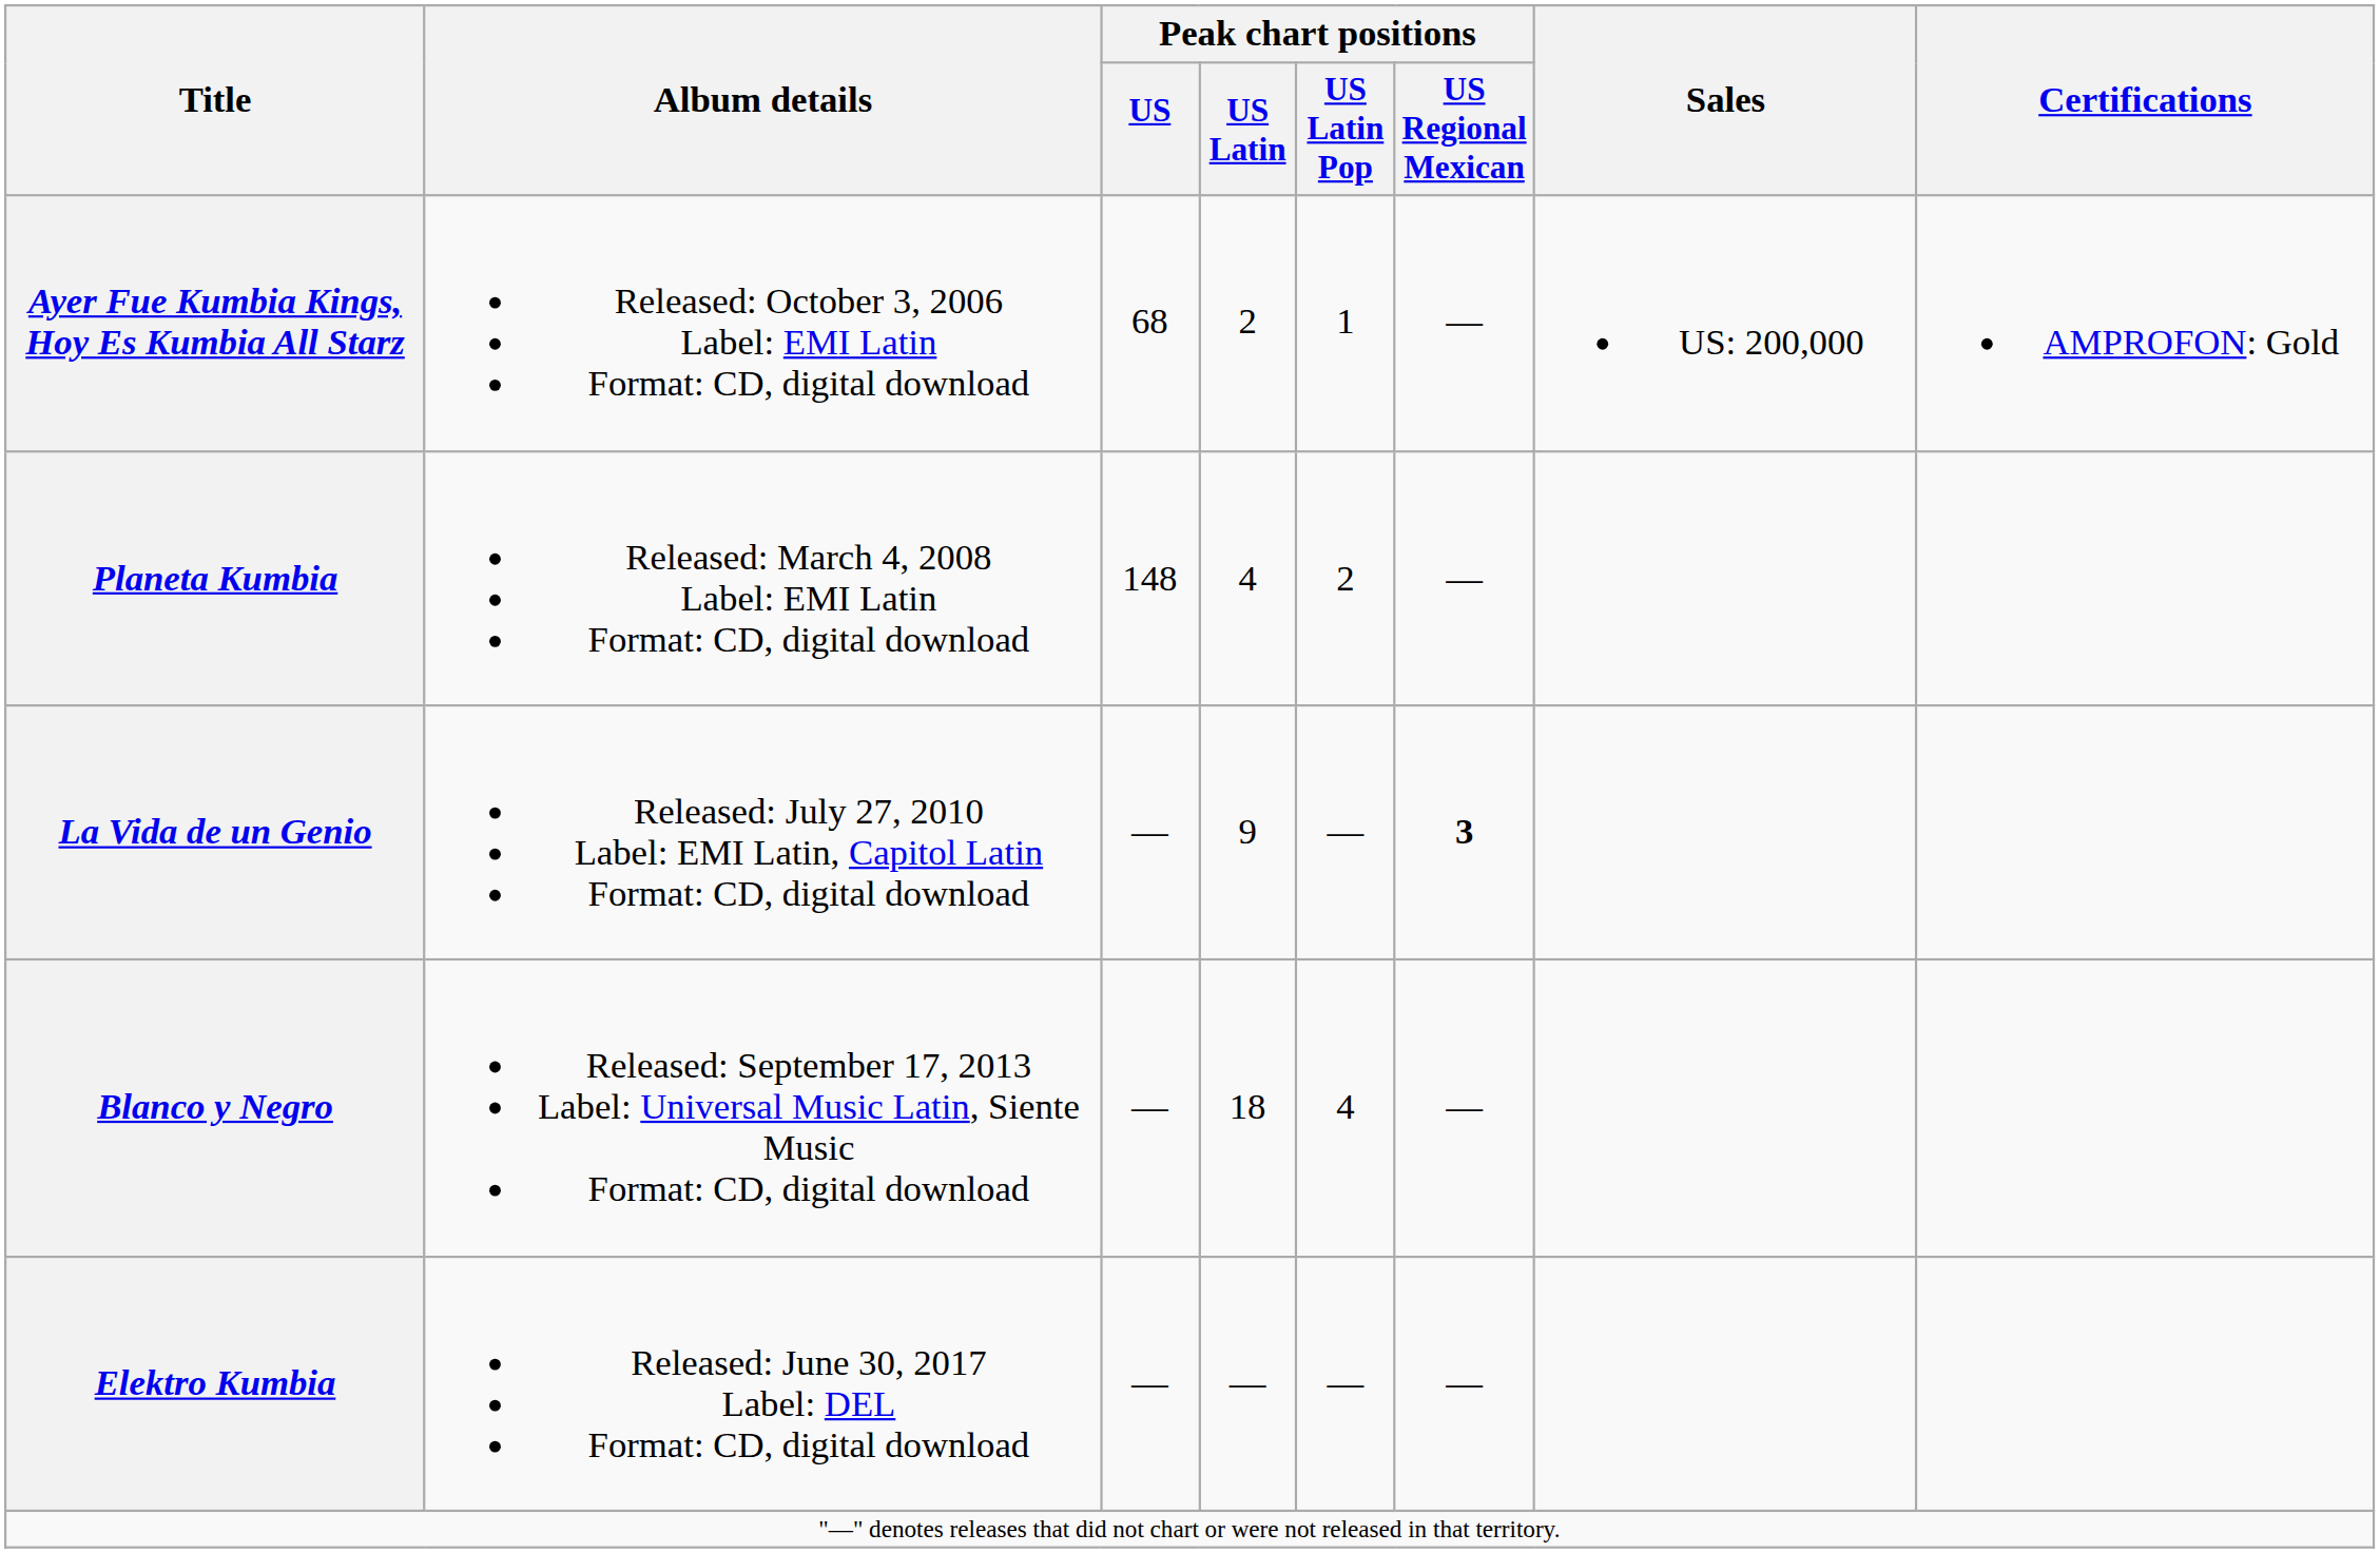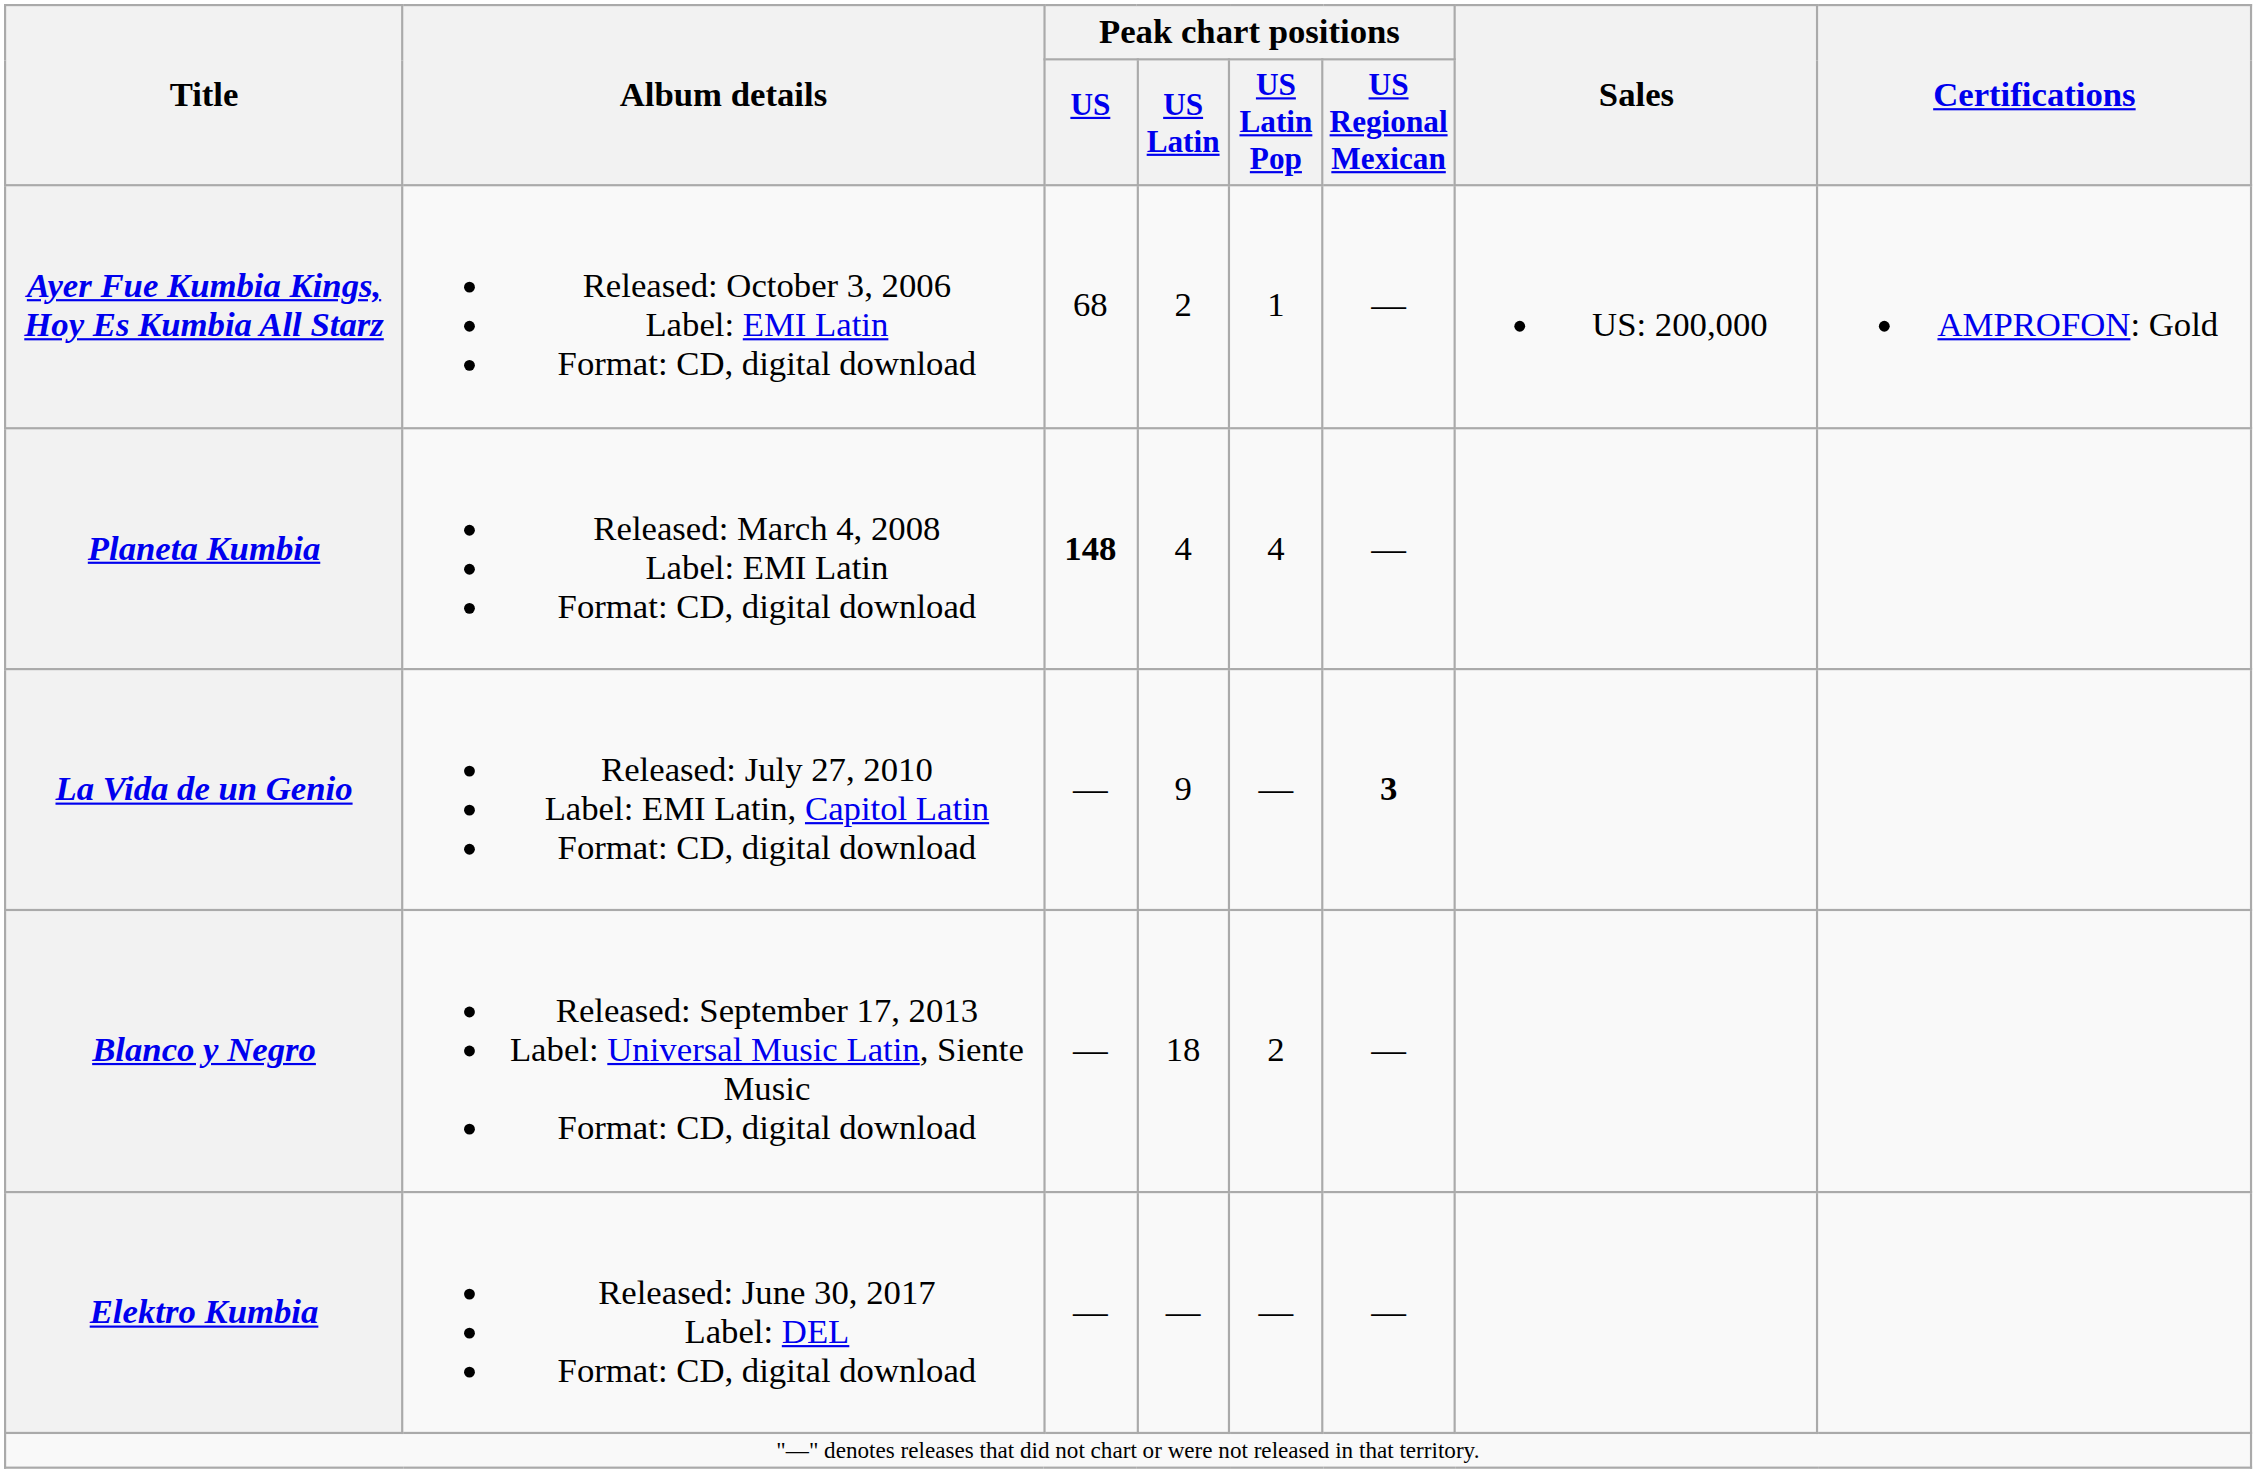 <table class="wikitable plainrowheaders" style="text-align:center;">
 <tr>
 <th scope="col" rowspan="2" style="width:11em;">Title</th>
 <th scope="col" rowspan="2" style="width:18em;">Album details</th>
 <th scope="col" colspan="4">Peak chart positions</th>
 <th scope="col" rowspan="2" style="width:10em;">Sales</th>
 <th scope="col" rowspan="2" style="width:12em;"><a href='#'>Certifications</a></th>
 </tr>
 <tr>
 <th scope="col" style="width:2.5em;font-size:90%;"><a href='#'>US</a><br><br></th>
 <th scope="col" style="width:2.5em;font-size:90%;"><a href='#'>US Latin</a><br></th>
 <th scope="col" style="width:2.5em;font-size:90%;"><a href='#'>US Latin Pop</a><br></th>
 <th scope="col" style="width:2.5em;font-size:90%;"><a href='#'>US Regional Mexican</a><br></th>
 </tr>
 <tr>
 <th scope="row"><em><a href='#'>Ayer Fue Kumbia Kings, Hoy Es Kumbia All Starz</a></em></th>
 <td><br><ul><li>Released: October 3, 2006</li><li>Label: <a href='#'>EMI Latin</a></li><li>Format: CD, digital download</li></ul></td>
 <td>68</td>
 <td>2</td>
 <td>1</td>
 <td>—</td>
 <td><br><ul><li>US: 200,000</li></ul></td>
 <td><br><ul><li><a href='#'>AMPROFON</a>: Gold</li></ul></td>
 </tr>
 <tr>
 <th scope="row"><em><a href='#'>Planeta Kumbia</a></em></th>
 <td><br><ul><li>Released: March 4, 2008</li><li>Label: EMI Latin</li><li>Format: CD, digital download</li></ul></td>
-<td>148</td>
+<td><strong>148</strong></td>
 <td>4</td>
-<td>2</td>
+<td>4</td>
 <td>—</td>
 <td></td>
 <td></td>
 </tr>
 <tr>
 <th scope="row"><em><a href='#'>La Vida de un Genio</a></em></th>
 <td><br><ul><li>Released: July 27, 2010</li><li>Label: EMI Latin, <a href='#'>Capitol Latin</a></li><li>Format: CD, digital download</li></ul></td>
 <td>—</td>
 <td>9</td>
 <td>—</td>
 <td><strong>3</strong></td>
 <td></td>
 <td></td>
 </tr>
 <tr>
 <th scope="row"><em><a href='#'>Blanco y Negro</a></em></th>
 <td><br><ul><li>Released: September 17, 2013</li><li>Label: <a href='#'>Universal Music Latin</a>, Siente Music</li><li>Format: CD, digital download</li></ul></td>
 <td>—</td>
 <td>18</td>
-<td>4</td>
+<td>2</td>
 <td>—</td>
 <td></td>
 <td></td>
 </tr>
 <tr>
 <th scope="row"><em><a href='#'>Elektro Kumbia</a></em></th>
 <td><br><ul><li>Released: June 30, 2017</li><li>Label: <a href='#'>DEL</a></li><li>Format: CD, digital download</li></ul></td>
 <td>—</td>
 <td>—</td>
 <td>—</td>
 <td>—</td>
 <td></td>
 <td></td>
 </tr>
 <tr>
 <td align="center" colspan="15" style="font-size:8pt">"—" denotes releases that did not chart or were not released in that territory.</td>
 </tr>
 </table>
